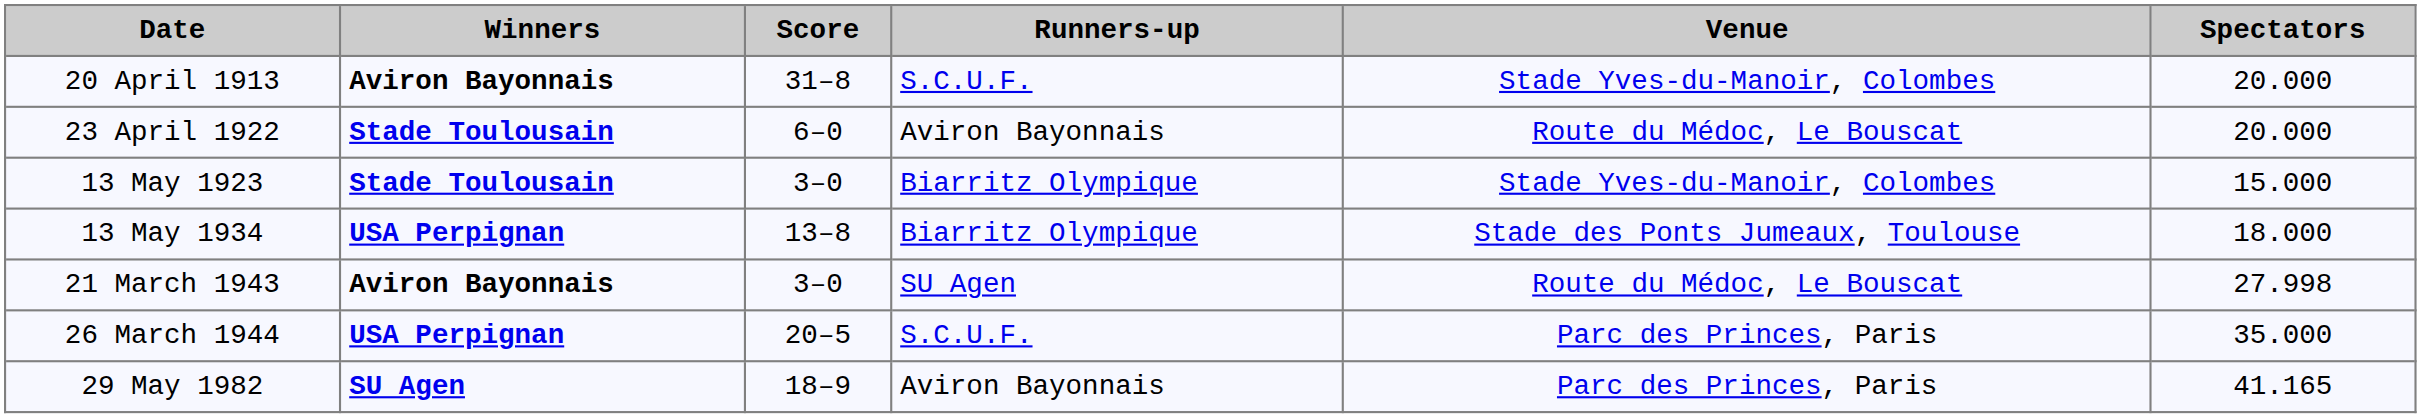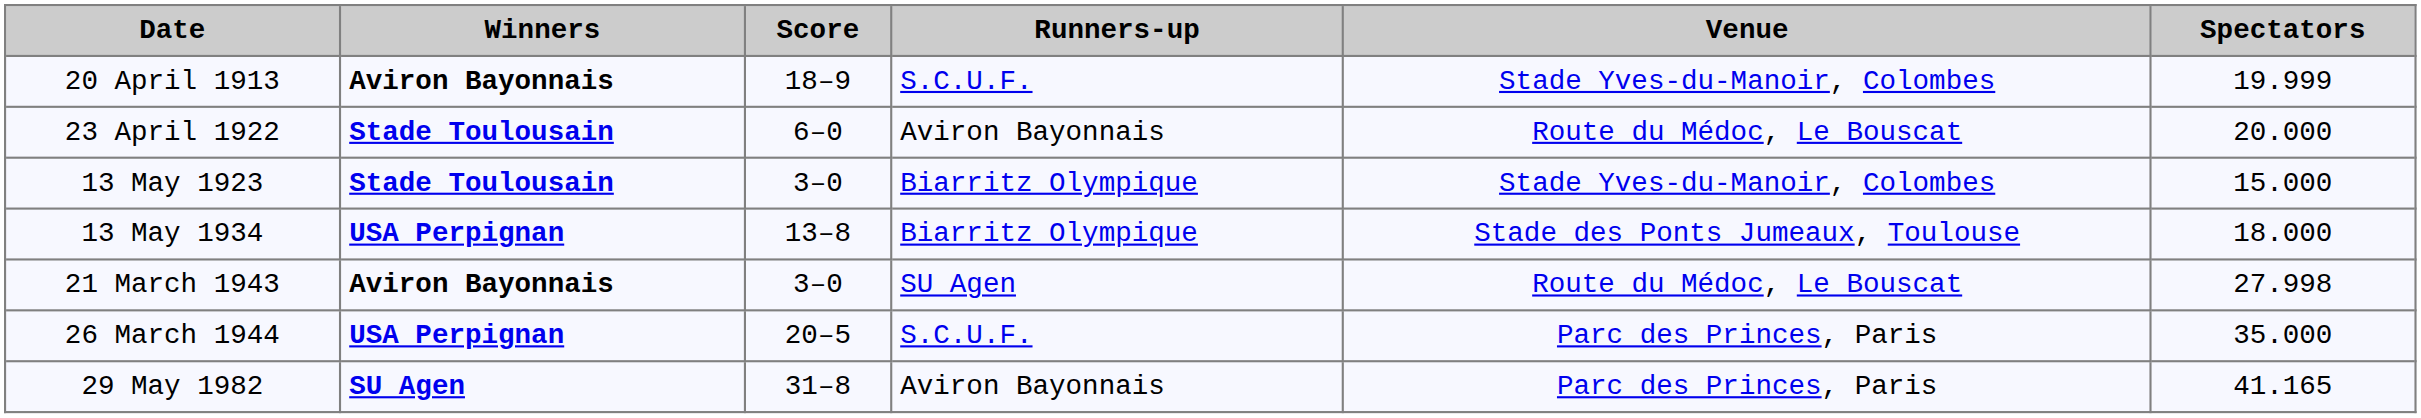 <table bgcolor="#f7f8ff" cellpadding="4" width="90%" cellspacing="0" border="1" style="font-size: 100%; border: grey solid 1px; border-collapse: collapse;">
 <tr bgcolor="#CCCCCC">
 <td align=center><strong>Date</strong></td>
 <td align=center><strong>Winners</strong></td>
 <td align=center><strong>Score</strong></td>
 <td align=center><strong>Runners-up</strong></td>
 <td align=center><strong>Venue</strong></td>
 <td align=center><strong>Spectators</strong></td>
 </tr>
 <tr>
 <td align=center>20 April 1913</td>
 <td><strong>Aviron Bayonnais</strong></td>
-<td align=center>31–8</td>
+<td align=center>18–9</td>
 <td><a href='#'>S.C.U.F.</a></td>
 <td align=center><a href='#'>Stade Yves-du-Manoir</a>, <a href='#'>Colombes</a></td>
-<td align=center>20.000</td>
+<td align=center>19.999</td>
 </tr>
 <tr>
 <td align=center>23 April 1922</td>
 <td><strong><a href='#'>Stade Toulousain</a></strong></td>
 <td align=center>6–0</td>
 <td>Aviron Bayonnais</td>
 <td align=center><a href='#'>Route du Médoc</a>, <a href='#'>Le Bouscat</a></td>
 <td align=center>20.000</td>
 </tr>
 <tr>
 <td align=center>13 May 1923</td>
 <td><strong><a href='#'>Stade Toulousain</a></strong></td>
 <td align=center>3–0</td>
 <td><a href='#'>Biarritz Olympique</a></td>
 <td align=center><a href='#'>Stade Yves-du-Manoir</a>, <a href='#'>Colombes</a></td>
 <td align=center>15.000</td>
 </tr>
 <tr>
 <td align=center>13 May 1934</td>
 <td><strong><a href='#'>USA Perpignan</a></strong></td>
 <td align=center>13–8</td>
 <td><a href='#'>Biarritz Olympique</a></td>
 <td align=center><a href='#'>Stade des Ponts Jumeaux</a>, <a href='#'>Toulouse</a></td>
 <td align=center>18.000</td>
 </tr>
 <tr>
 <td align=center>21 March 1943</td>
 <td><strong>Aviron Bayonnais</strong></td>
 <td align=center>3–0</td>
 <td><a href='#'>SU Agen</a></td>
 <td align=center><a href='#'>Route du Médoc</a>, <a href='#'>Le Bouscat</a></td>
 <td align=center>27.998</td>
 </tr>
 <tr>
 <td align=center>26 March 1944</td>
 <td><strong><a href='#'>USA Perpignan</a></strong></td>
 <td align=center>20–5</td>
 <td><a href='#'>S.C.U.F.</a></td>
 <td align=center><a href='#'>Parc des Princes</a>, Paris</td>
 <td align=center>35.000</td>
 </tr>
 <tr>
 <td align=center>29 May 1982</td>
 <td><strong><a href='#'>SU Agen</a></strong></td>
-<td align=center>18–9</td>
+<td align=center>31–8</td>
 <td>Aviron Bayonnais</td>
 <td align=center><a href='#'>Parc des Princes</a>, Paris</td>
 <td align=center>41.165</td>
 </tr>
 </table>
